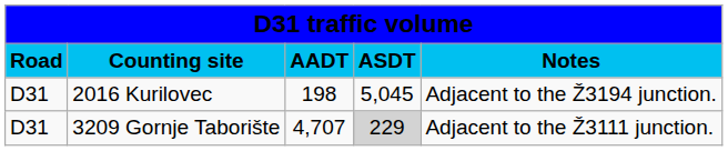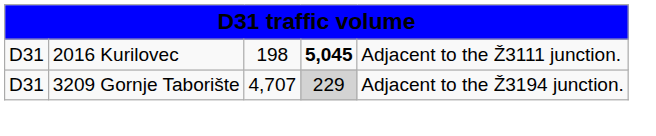 <table class="wikitable">
 <tr>
 <td colspan=5 bgcolor=blue align=center style=margin-top:15><span><big><strong>D31 traffic volume</strong></big></span></td>
 </tr>
 <tr>
-<td align=center bgcolor=00c0f0><strong>Road</strong></td>
-<td align=center bgcolor=00c0f0><strong>Counting site</strong></td>
-<td align=center bgcolor=00c0f0><strong>AADT</strong></td>
-<td align=center bgcolor=00c0f0><strong>ASDT</strong></td>
-<td align=center bgcolor=00c0f0><strong>Notes</strong></td>
-</tr>
-<tr>
 <td> D31</td>
 <td>2016 Kurilovec</td>
 <td align=center>198</td>
-<td align=center>5,045</td>
-<td>Adjacent to the Ž3194 junction.</td>
+<td align=center><strong>5,045</strong></td>
+<td>Adjacent to the Ž3111 junction.</td>
 </tr>
 <tr>
 <td> D31</td>
 <td>3209 Gornje Taborište</td>
 <td align=center>4,707</td>
 <td align=center style="background: lightgrey;">229</td>
-<td>Adjacent to the Ž3111 junction.</td>
+<td>Adjacent to the Ž3194 junction.</td>
 </tr>
 </table>
